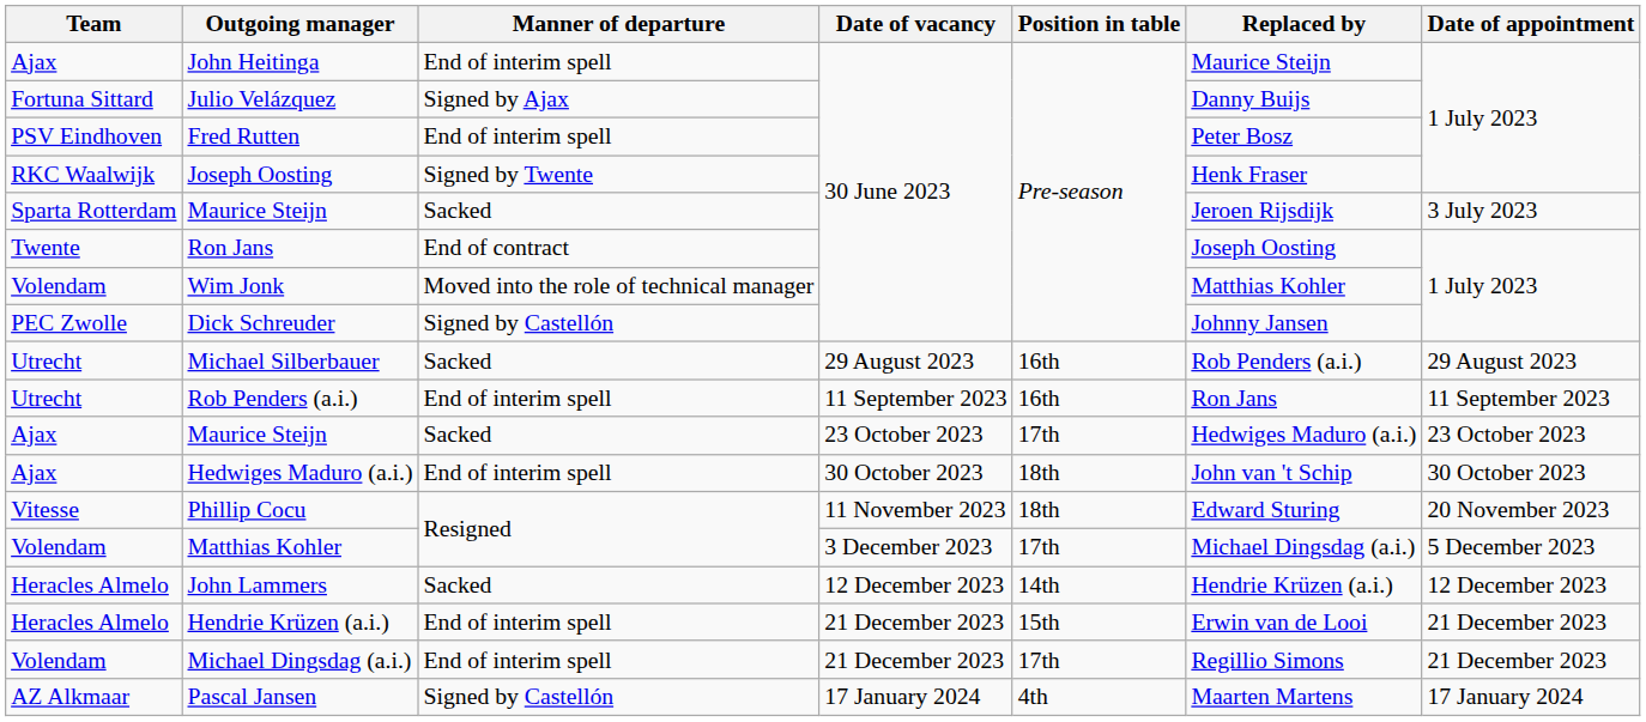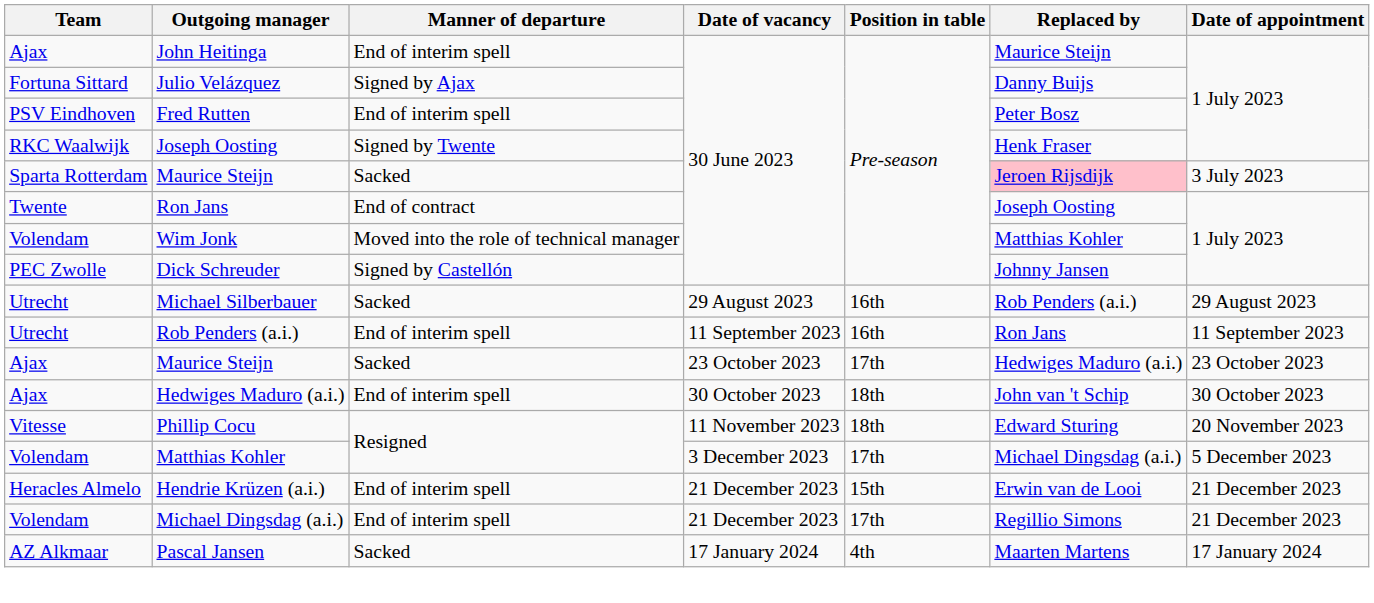 <table class="wikitable" style="text-align:left">
 <tr>
 <th>Team</th>
 <th>Outgoing manager</th>
 <th>Manner of departure</th>
 <th>Date of vacancy</th>
 <th>Position in table</th>
 <th>Replaced by</th>
 <th>Date of appointment</th>
 </tr>
 <tr>
 <td><a href='#'>Ajax</a></td>
 <td> <a href='#'>John Heitinga</a></td>
 <td>End of interim spell</td>
 <td rowspan="8">30 June 2023</td>
 <td rowspan="8"><em>Pre-season</em></td>
 <td> <a href='#'>Maurice Steijn</a></td>
 <td rowspan="4">1 July 2023</td>
 </tr>
 <tr>
 <td><a href='#'>Fortuna Sittard</a></td>
 <td> <a href='#'>Julio Velázquez</a></td>
 <td>Signed by <a href='#'>Ajax</a></td>
 <td> <a href='#'>Danny Buijs</a></td>
 </tr>
 <tr>
 <td><a href='#'>PSV Eindhoven</a></td>
 <td> <a href='#'>Fred Rutten</a></td>
 <td>End of interim spell</td>
 <td> <a href='#'>Peter Bosz</a></td>
 </tr>
 <tr>
 <td><a href='#'>RKC Waalwijk</a></td>
 <td> <a href='#'>Joseph Oosting</a></td>
 <td>Signed by <a href='#'>Twente</a></td>
 <td> <a href='#'>Henk Fraser</a></td>
 </tr>
 <tr>
 <td><a href='#'>Sparta Rotterdam</a></td>
 <td> <a href='#'>Maurice Steijn</a></td>
 <td>Sacked</td>
-<td> <a href='#'>Jeroen Rijsdijk</a></td>
+<td style="background: pink;"> <a href='#'>Jeroen Rijsdijk</a></td>
 <td>3 July 2023</td>
 </tr>
 <tr>
 <td><a href='#'>Twente</a></td>
 <td> <a href='#'>Ron Jans</a></td>
 <td>End of contract</td>
 <td> <a href='#'>Joseph Oosting</a></td>
 <td rowspan="3">1 July 2023</td>
 </tr>
 <tr>
 <td><a href='#'>Volendam</a></td>
 <td> <a href='#'>Wim Jonk</a></td>
 <td>Moved into the role of technical manager</td>
 <td> <a href='#'>Matthias Kohler</a></td>
 </tr>
 <tr>
 <td><a href='#'>PEC Zwolle</a></td>
 <td> <a href='#'>Dick Schreuder</a></td>
 <td>Signed by <a href='#'>Castellón</a></td>
 <td> <a href='#'>Johnny Jansen</a></td>
 </tr>
 <tr>
 <td><a href='#'>Utrecht</a></td>
 <td> <a href='#'>Michael Silberbauer</a></td>
 <td>Sacked</td>
 <td>29 August 2023</td>
 <td>16th</td>
 <td> <a href='#'>Rob Penders</a> (a.i.)</td>
 <td>29 August 2023</td>
 </tr>
 <tr>
 <td><a href='#'>Utrecht</a></td>
 <td> <a href='#'>Rob Penders</a> (a.i.)</td>
 <td>End of interim spell</td>
 <td>11 September 2023</td>
 <td>16th</td>
 <td> <a href='#'>Ron Jans</a></td>
 <td>11 September 2023</td>
 </tr>
 <tr>
 <td><a href='#'>Ajax</a></td>
 <td> <a href='#'>Maurice Steijn</a></td>
 <td>Sacked</td>
 <td>23 October 2023</td>
 <td>17th</td>
 <td> <a href='#'>Hedwiges Maduro</a> (a.i.)</td>
 <td>23 October 2023</td>
 </tr>
 <tr>
 <td><a href='#'>Ajax</a></td>
 <td> <a href='#'>Hedwiges Maduro</a> (a.i.)</td>
 <td>End of interim spell</td>
 <td>30 October 2023</td>
 <td>18th</td>
 <td> <a href='#'>John van 't Schip</a></td>
 <td>30 October 2023</td>
 </tr>
 <tr>
 <td><a href='#'>Vitesse</a></td>
 <td> <a href='#'>Phillip Cocu</a></td>
 <td rowspan="2">Resigned</td>
 <td>11 November 2023</td>
 <td>18th</td>
 <td> <a href='#'>Edward Sturing</a></td>
 <td>20 November 2023</td>
 </tr>
 <tr>
 <td><a href='#'>Volendam</a></td>
 <td> <a href='#'>Matthias Kohler</a></td>
 <td>3 December 2023</td>
 <td>17th</td>
 <td> <a href='#'>Michael Dingsdag</a> (a.i.)</td>
 <td>5 December 2023</td>
 </tr>
 <tr>
 <td><a href='#'>Heracles Almelo</a></td>
-<td> <a href='#'>John Lammers</a></td>
-<td>Sacked</td>
-<td>12 December 2023</td>
-<td>14th</td>
-<td> <a href='#'>Hendrie Krüzen</a> (a.i.)</td>
-<td>12 December 2023</td>
-</tr>
-<tr>
-<td><a href='#'>Heracles Almelo</a></td>
 <td> <a href='#'>Hendrie Krüzen</a> (a.i.)</td>
 <td>End of interim spell</td>
 <td>21 December 2023</td>
 <td>15th</td>
 <td> <a href='#'>Erwin van de Looi</a></td>
 <td>21 December 2023</td>
 </tr>
 <tr>
 <td><a href='#'>Volendam</a></td>
 <td> <a href='#'>Michael Dingsdag</a> (a.i.)</td>
 <td>End of interim spell</td>
 <td>21 December 2023</td>
 <td>17th</td>
 <td> <a href='#'>Regillio Simons</a></td>
 <td>21 December 2023</td>
 </tr>
 <tr>
 <td><a href='#'>AZ Alkmaar</a></td>
 <td> <a href='#'>Pascal Jansen</a></td>
-<td>Signed by <a href='#'>Castellón</a></td>
+<td>Sacked</td>
 <td>17 January 2024</td>
 <td>4th</td>
 <td> <a href='#'>Maarten Martens</a></td>
 <td>17 January 2024</td>
 </tr>
 </table>
